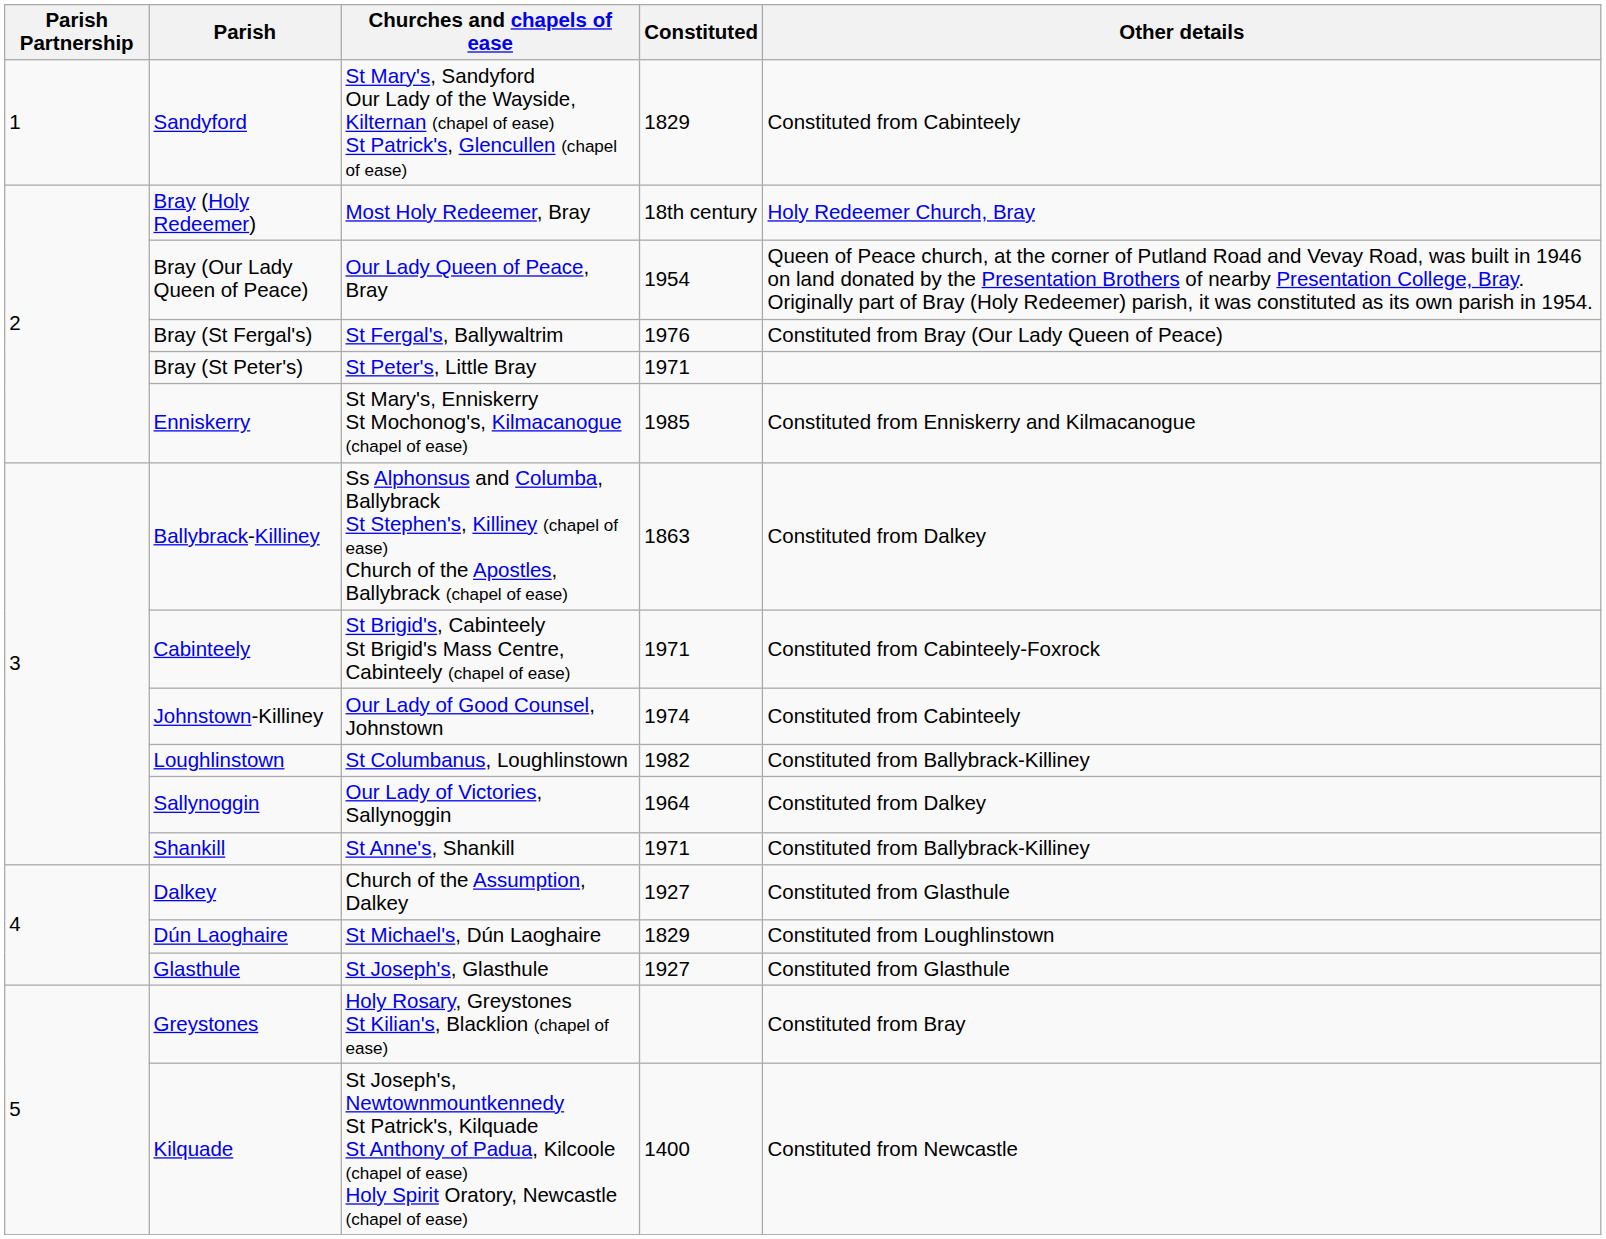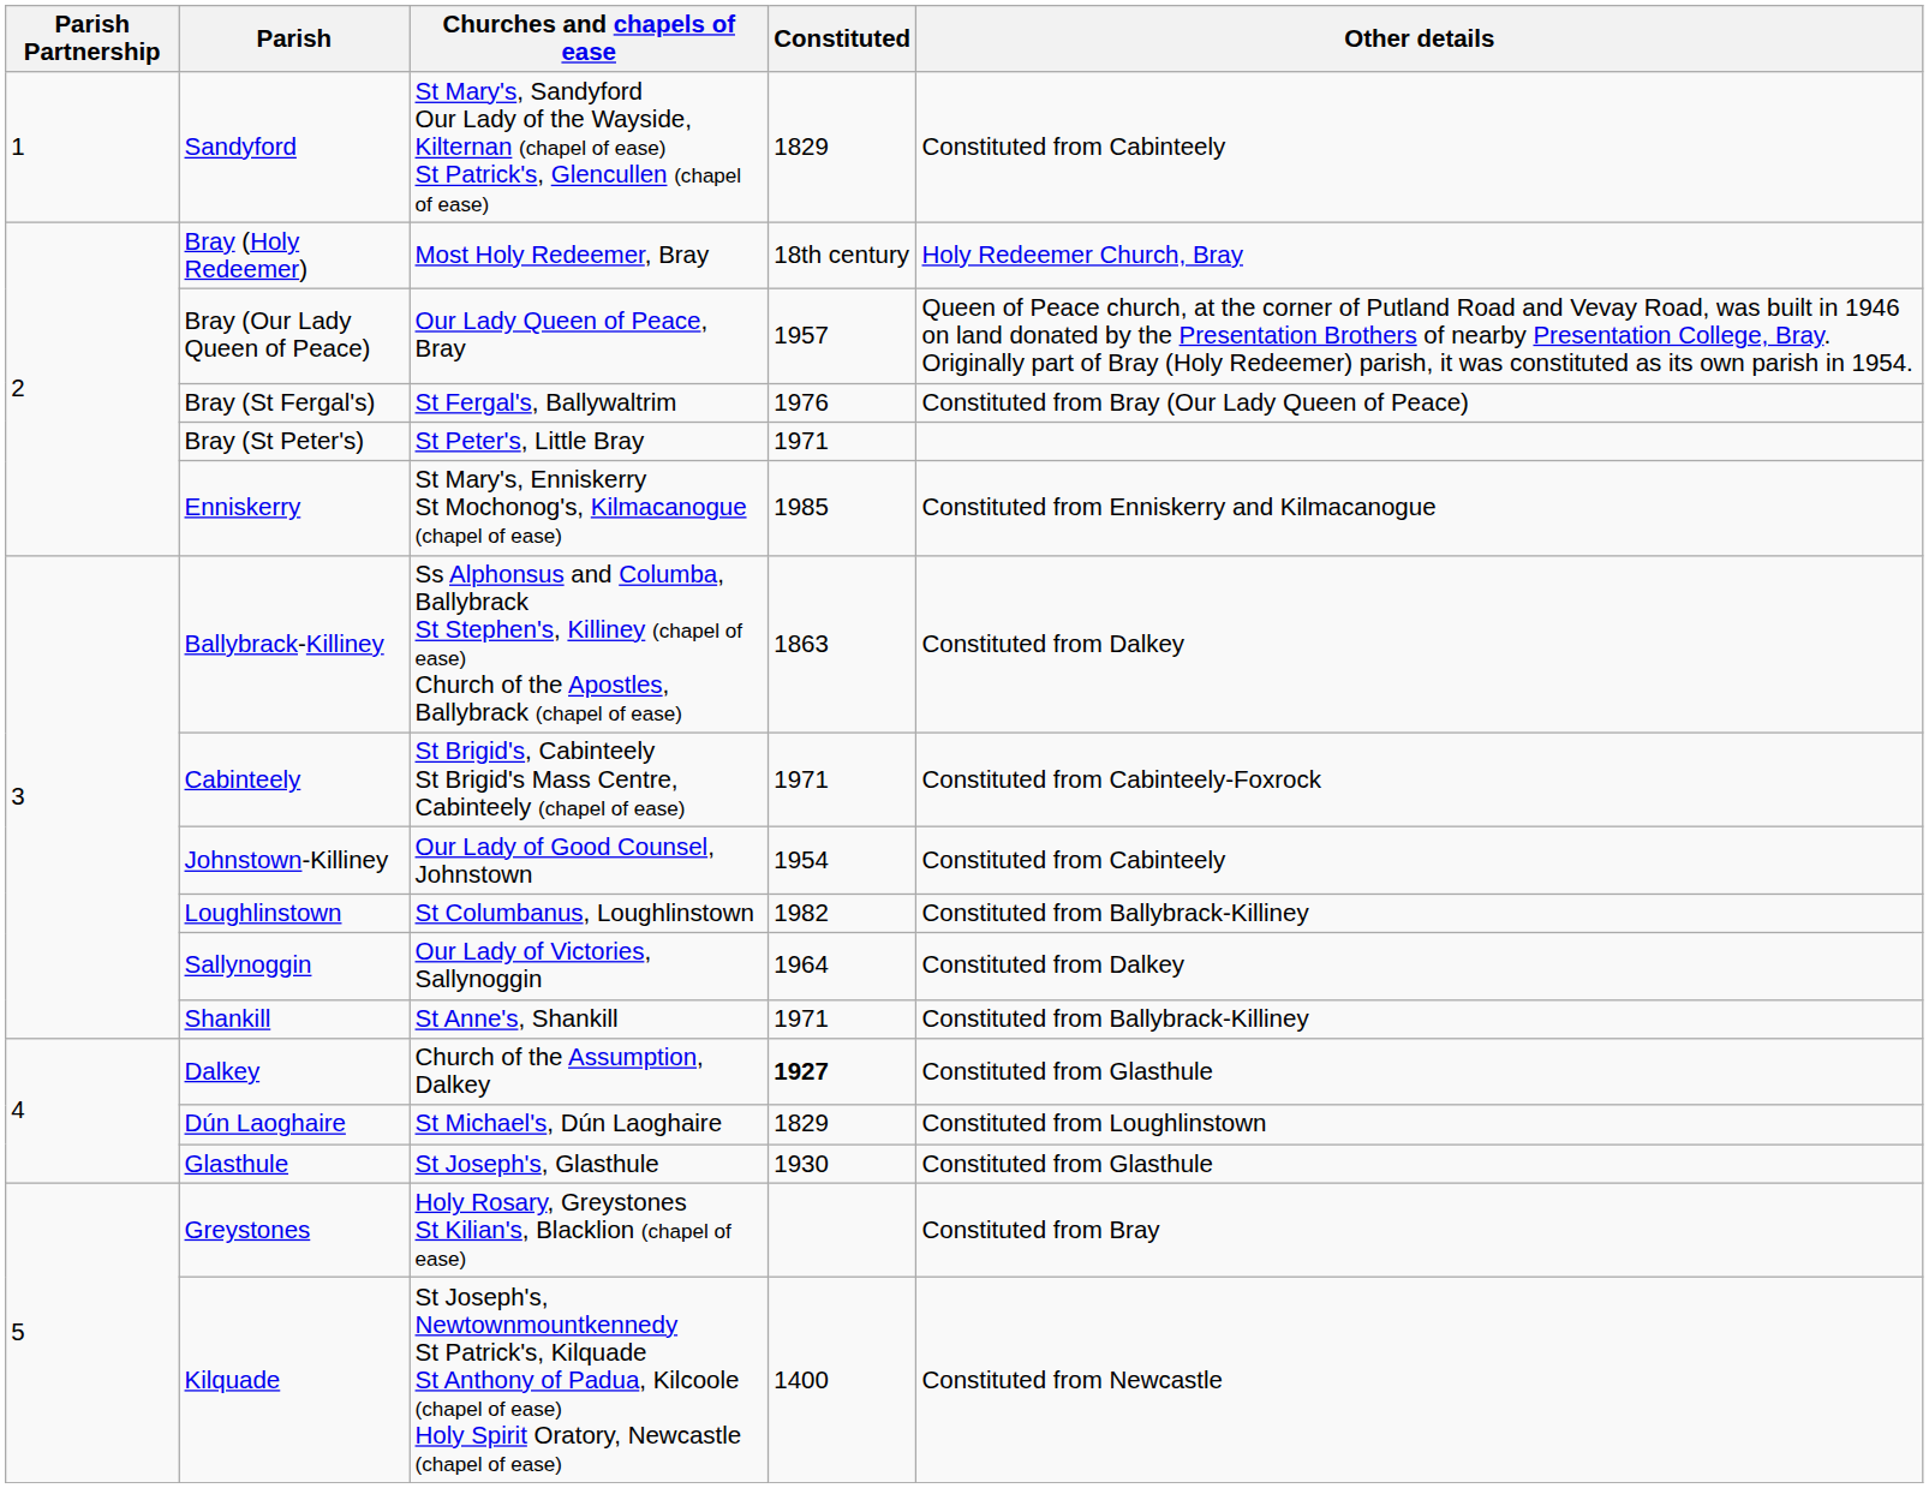 <table class="wikitable">
 <tr>
 <th>Parish Partnership</th>
 <th>Parish</th>
 <th>Churches and <a href='#'>chapels of ease</a></th>
 <th>Constituted</th>
 <th>Other details</th>
 </tr>
 <tr>
 <td>1</td>
 <td><a href='#'>Sandyford</a></td>
 <td><a href='#'>St Mary's</a>, Sandyford<br>Our Lady of the Wayside, <a href='#'>Kilternan</a> <small>(chapel of ease)</small><br><a href='#'>St Patrick's</a>, <a href='#'>Glencullen</a> <small>(chapel of ease)</small></td>
 <td>1829</td>
 <td>Constituted from Cabinteely<br></td>
 </tr>
 <tr>
 <td rowspan="5">2</td>
 <td><a href='#'>Bray</a> (<a href='#'>Holy Redeemer</a>)</td>
 <td><a href='#'>Most Holy Redeemer</a>, Bray</td>
 <td>18th century</td>
 <td><a href='#'>Holy Redeemer Church, Bray</a></td>
 </tr>
 <tr>
 <td>Bray (Our Lady Queen of Peace)</td>
 <td><a href='#'>Our Lady Queen of Peace</a>, Bray</td>
-<td>1954</td>
+<td>1957</td>
 <td>Queen of Peace church, at the corner of Putland Road and Vevay Road, was built in 1946 on land donated by the <a href='#'>Presentation Brothers</a> of nearby <a href='#'>Presentation College, Bray</a>. Originally part of Bray (Holy Redeemer) parish, it was constituted as its own parish in 1954.</td>
 </tr>
 <tr>
 <td>Bray (St Fergal's)</td>
 <td><a href='#'>St Fergal's</a>, Ballywaltrim</td>
 <td>1976</td>
 <td>Constituted from Bray (Our Lady Queen of Peace)<br></td>
 </tr>
 <tr>
 <td>Bray (St Peter's)</td>
 <td><a href='#'>St Peter's</a>, Little Bray</td>
 <td>1971</td>
 <td></td>
 </tr>
 <tr>
 <td><a href='#'>Enniskerry</a></td>
 <td>St Mary's, Enniskerry<br>St Mochonog's, <a href='#'>Kilmacanogue</a> <small>(chapel of ease)</small></td>
 <td>1985</td>
 <td>Constituted from Enniskerry and Kilmacanogue<br></td>
 </tr>
 <tr>
 <td rowspan="6">3</td>
 <td><a href='#'>Ballybrack</a>-<a href='#'>Killiney</a></td>
 <td>Ss <a href='#'>Alphonsus</a> and <a href='#'>Columba</a>, Ballybrack<br><a href='#'>St Stephen's</a>, <a href='#'>Killiney</a> <small>(chapel of ease)</small><br>Church of the <a href='#'>Apostles</a>, Ballybrack <small>(chapel of ease)</small></td>
 <td>1863</td>
 <td>Constituted from Dalkey<br></td>
 </tr>
 <tr>
 <td><a href='#'>Cabinteely</a></td>
 <td><a href='#'>St Brigid's</a>, Cabinteely<br>St Brigid's Mass Centre, Cabinteely <small>(chapel of ease)</small></td>
 <td>1971</td>
 <td>Constituted from Cabinteely-Foxrock<br></td>
 </tr>
 <tr>
 <td><a href='#'>Johnstown</a>-Killiney</td>
 <td><a href='#'>Our Lady of Good Counsel</a>, Johnstown</td>
-<td>1974</td>
+<td>1954</td>
 <td>Constituted from Cabinteely<br></td>
 </tr>
 <tr>
 <td><a href='#'>Loughlinstown</a></td>
 <td><a href='#'>St Columbanus</a>, Loughlinstown</td>
 <td>1982</td>
 <td>Constituted from Ballybrack-Killiney<br></td>
 </tr>
 <tr>
 <td><a href='#'>Sallynoggin</a></td>
 <td><a href='#'>Our Lady of Victories</a>, Sallynoggin</td>
 <td>1964</td>
 <td>Constituted from Dalkey<br></td>
 </tr>
 <tr>
 <td><a href='#'>Shankill</a></td>
 <td><a href='#'>St Anne's</a>, Shankill</td>
 <td>1971</td>
 <td>Constituted from Ballybrack-Killiney<br></td>
 </tr>
 <tr>
 <td rowspan="3">4</td>
 <td><a href='#'>Dalkey</a></td>
 <td>Church of the <a href='#'>Assumption</a>, Dalkey</td>
-<td>1927</td>
+<td><strong>1927</strong></td>
 <td>Constituted from Glasthule<br></td>
 </tr>
 <tr>
 <td><a href='#'>Dún Laoghaire</a></td>
 <td><a href='#'>St Michael's</a>, Dún Laoghaire</td>
 <td>1829</td>
 <td>Constituted from Loughlinstown<br></td>
 </tr>
 <tr>
 <td><a href='#'>Glasthule</a></td>
 <td><a href='#'>St Joseph's</a>, Glasthule</td>
-<td>1927</td>
+<td>1930</td>
 <td>Constituted from Glasthule<br></td>
 </tr>
 <tr>
 <td rowspan="2">5</td>
 <td><a href='#'>Greystones</a></td>
 <td><a href='#'>Holy Rosary</a>, Greystones<br><a href='#'>St Kilian's</a>, Blacklion <small>(chapel of ease)</small></td>
 <td></td>
 <td>Constituted from Bray<br></td>
 </tr>
 <tr>
 <td><a href='#'>Kilquade</a></td>
 <td>St Joseph's, <a href='#'>Newtownmountkennedy</a><br>St Patrick's, Kilquade<br><a href='#'>St Anthony of Padua</a>, Kilcoole <small>(chapel of ease)</small><br><a href='#'>Holy Spirit</a> Oratory, Newcastle <small>(chapel of ease)</small></td>
 <td>1400</td>
 <td>Constituted from Newcastle<br></td>
 </tr>
 </table>
